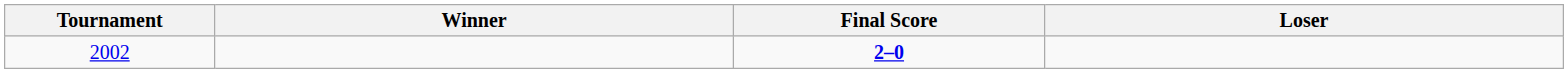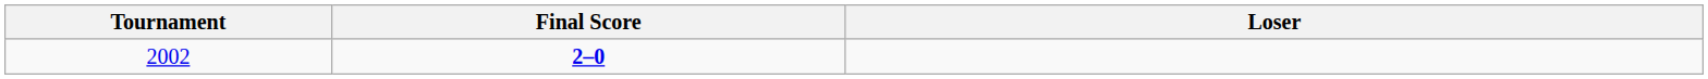 <table class="wikitable" style="font-size:100%; text-align: center;">
 <tr>
 <th style="width:5%;">Tournament</th>
-<th width=15%>Winner</th>
 <th width=9%>Final Score</th>
 <th width=15%>Loser</th>
 </tr>
 <tr>
 <td><a href='#'>2002</a></td>
-<td><strong></strong></td>
 <td><strong><a href='#'>2–0</a></strong></td>
 <td></td>
 </tr>
 </table>
